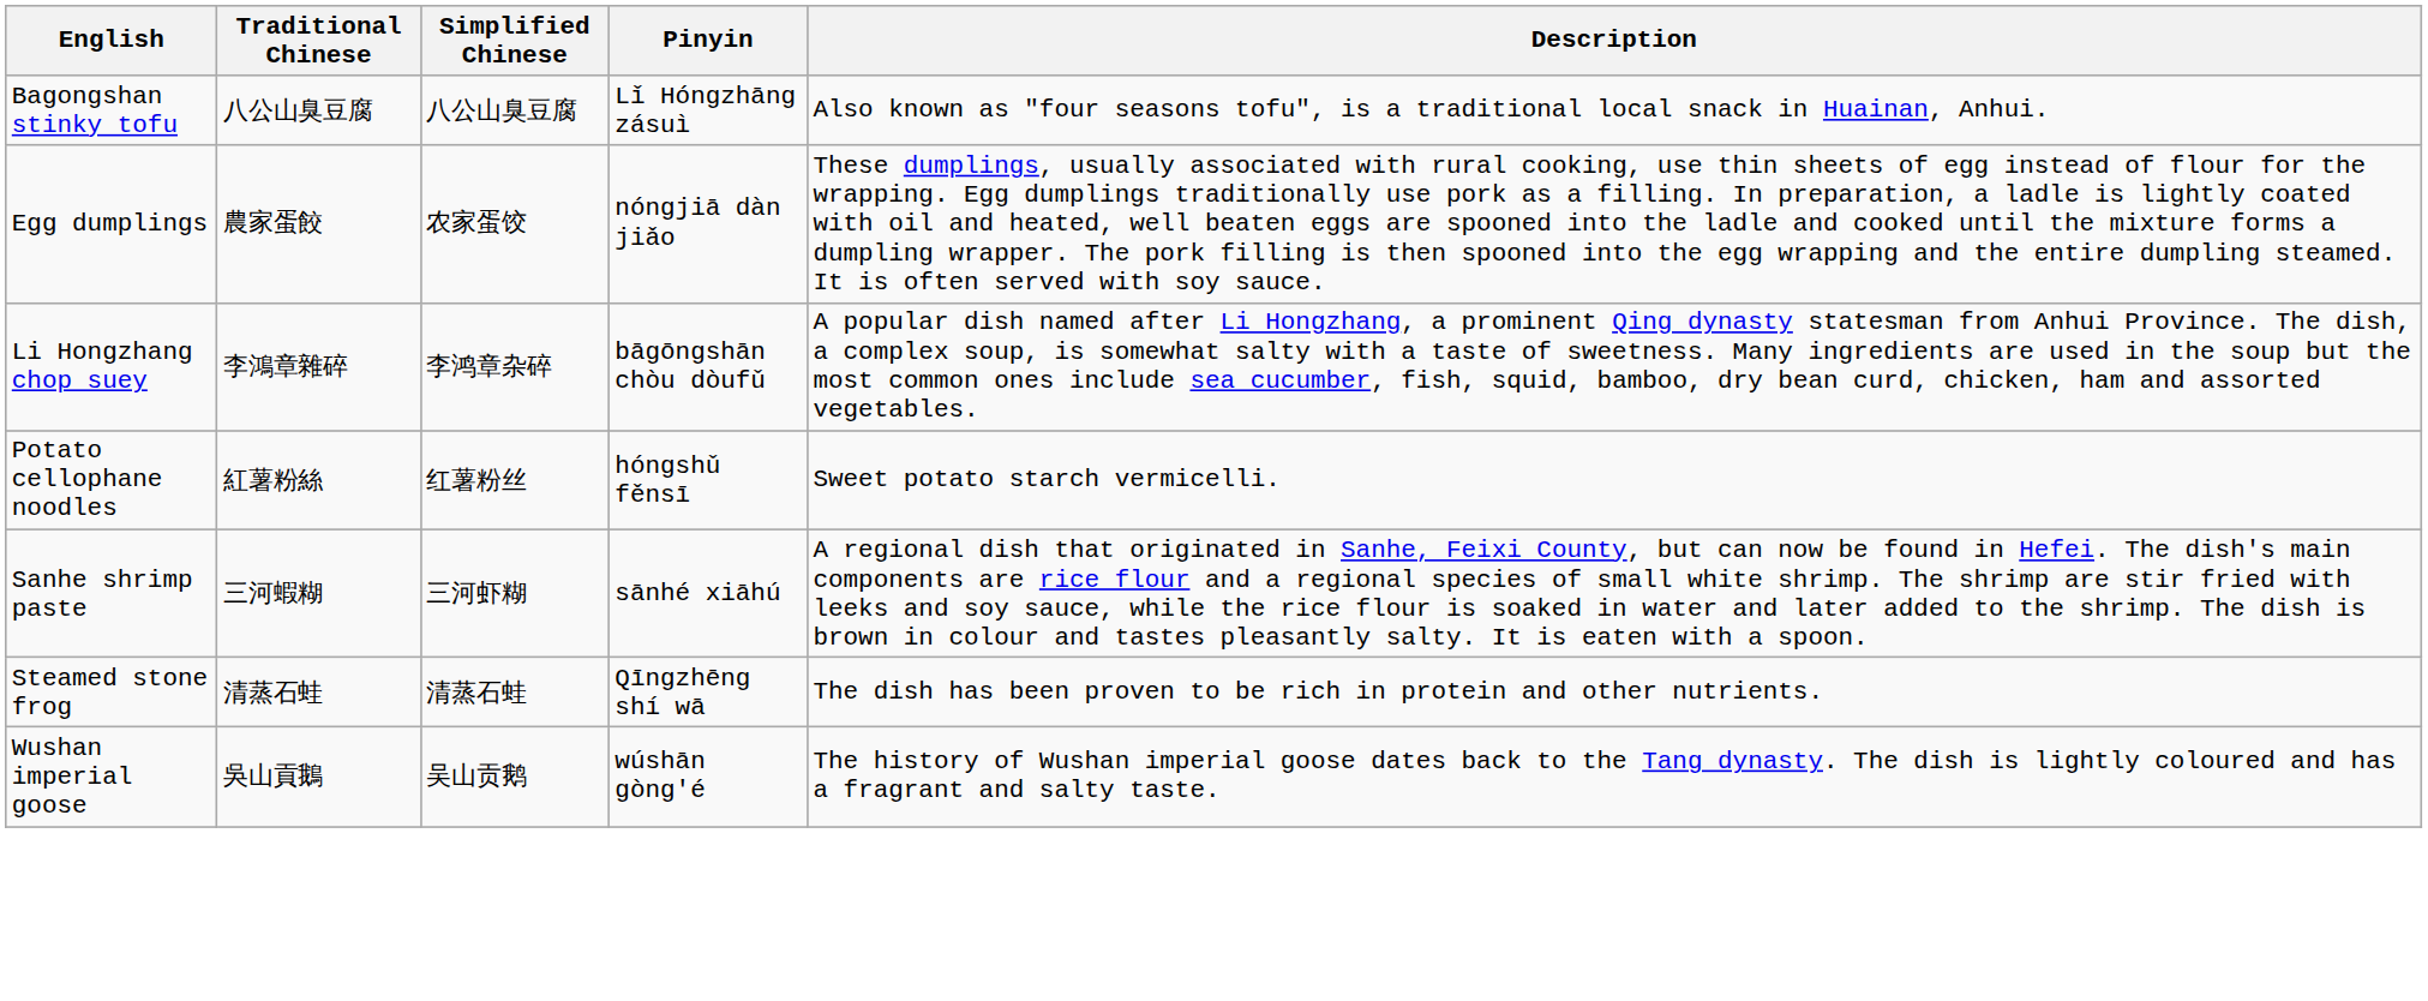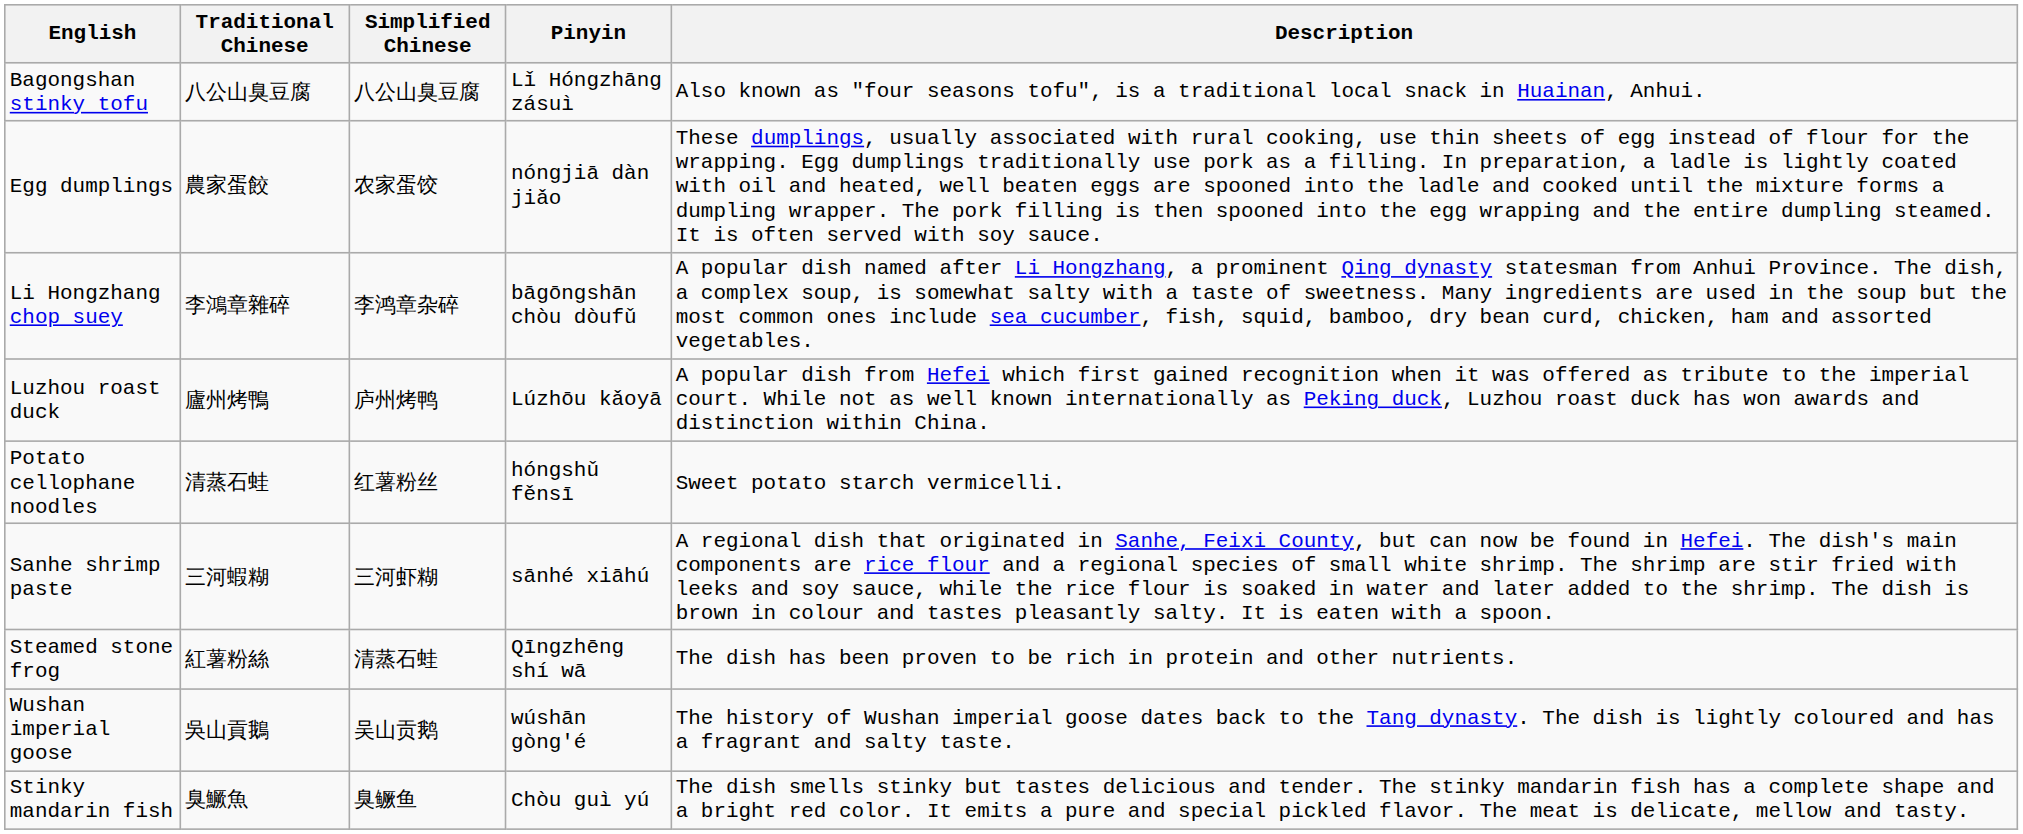 <table class="wikitable">
 <tr>
 <th>English</th>
 <th>Traditional Chinese</th>
 <th>Simplified Chinese</th>
 <th>Pinyin</th>
 <th>Description</th>
 </tr>
 <tr>
 <td>Bagongshan <a href='#'>stinky tofu</a></td>
 <td>八公山臭豆腐</td>
 <td>八公山臭豆腐</td>
 <td>Lǐ Hóngzhāng zásuì</td>
 <td>Also known as "four seasons tofu", is a traditional local snack in <a href='#'>Huainan</a>, Anhui.</td>
 </tr>
 <tr>
 <td>Egg dumplings</td>
 <td>農家蛋餃</td>
 <td>农家蛋饺</td>
 <td>nóngjiā dàn jiǎo</td>
 <td>These <a href='#'>dumplings</a>, usually associated with rural cooking, use thin sheets of egg instead of flour for the wrapping. Egg dumplings traditionally use pork as a filling. In preparation, a ladle is lightly coated with oil and heated, well beaten eggs are spooned into the ladle and cooked until the mixture forms a dumpling wrapper. The pork filling is then spooned into the egg wrapping and the entire dumpling steamed. It is often served with soy sauce.</td>
 </tr>
 <tr>
 <td>Li Hongzhang <a href='#'>chop suey</a></td>
 <td>李鴻章雜碎</td>
 <td>李鸿章杂碎</td>
 <td>bāgōngshān chòu dòufǔ</td>
 <td>A popular dish named after <a href='#'>Li Hongzhang</a>, a prominent <a href='#'>Qing dynasty</a> statesman from Anhui Province. The dish, a complex soup, is somewhat salty with a taste of sweetness. Many ingredients are used in the soup but the most common ones include <a href='#'>sea cucumber</a>, fish, squid, bamboo, dry bean curd, chicken, ham and assorted vegetables.</td>
 </tr>
 <tr>
+<td>Luzhou roast duck</td>
+<td>廬州烤鴨</td>
+<td>庐州烤鸭</td>
+<td>Lúzhōu kǎoyā</td>
+<td>A popular dish from <a href='#'>Hefei</a> which first gained recognition when it was offered as tribute to the imperial court. While not as well known internationally as <a href='#'>Peking duck</a>, Luzhou roast duck has won awards and distinction within China.</td>
+</tr>
+<tr>
 <td>Potato cellophane noodles</td>
-<td>紅薯粉絲</td>
+<td>清蒸石蛙</td>
 <td>红薯粉丝</td>
 <td>hóngshǔ fěnsī</td>
 <td>Sweet potato starch vermicelli.</td>
 </tr>
 <tr>
 <td>Sanhe shrimp paste</td>
 <td>三河蝦糊</td>
 <td>三河虾糊</td>
 <td>sānhé xiāhú</td>
 <td>A regional dish that originated in <a href='#'>Sanhe, Feixi County</a>, but can now be found in <a href='#'>Hefei</a>. The dish's main components are <a href='#'>rice flour</a> and a regional species of small white shrimp. The shrimp are stir fried with leeks and soy sauce, while the rice flour is soaked in water and later added to the shrimp. The dish is brown in colour and tastes pleasantly salty. It is eaten with a spoon.</td>
 </tr>
 <tr>
 <td>Steamed stone frog</td>
-<td>清蒸石蛙</td>
+<td>紅薯粉絲</td>
 <td>清蒸石蛙</td>
 <td>Qīngzhēng shí wā</td>
 <td>The dish has been proven to be rich in protein and other nutrients.</td>
 </tr>
 <tr>
 <td>Wushan imperial goose</td>
 <td>吳山貢鵝</td>
 <td>吴山贡鹅</td>
 <td>wúshān gòng'é</td>
 <td>The history of Wushan imperial goose dates back to the <a href='#'>Tang dynasty</a>. The dish is lightly coloured and has a fragrant and salty taste.</td>
 </tr>
+<tr>
+<td>Stinky mandarin fish</td>
+<td>臭鱖魚</td>
+<td>臭鳜鱼</td>
+<td>Chòu guì yú</td>
+<td>The dish smells stinky but tastes delicious and tender. The stinky mandarin fish has a complete shape and a bright red color. It emits a pure and special pickled flavor. The meat is delicate, mellow and tasty.</td>
+</tr>
 </table>
